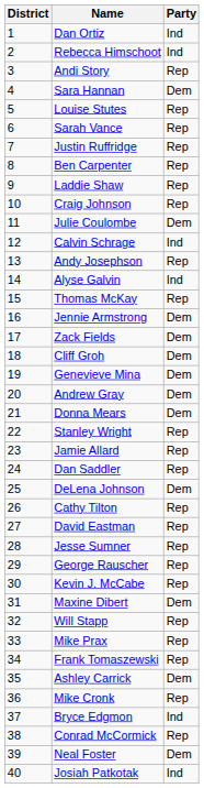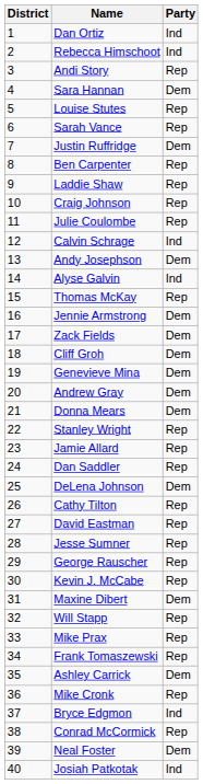 <table class="wikitable sortable mw-collapsible">
 <tr>
 <th>District</th>
 <th>Name</th>
 <th>Party</th>
 </tr>
 <tr>
 <td>1</td>
 <td><a href='#'>Dan Ortiz</a></td>
 <td>Ind</td>
 </tr>
 <tr>
 <td>2</td>
 <td><a href='#'>Rebecca Himschoot</a></td>
 <td>Ind</td>
 </tr>
 <tr>
 <td>3</td>
 <td><a href='#'>Andi Story</a></td>
 <td>Rep</td>
 </tr>
 <tr>
 <td>4</td>
 <td><a href='#'>Sara Hannan</a></td>
 <td>Dem</td>
 </tr>
 <tr>
 <td>5</td>
 <td><a href='#'>Louise Stutes</a></td>
 <td>Rep</td>
 </tr>
 <tr>
 <td>6</td>
 <td><a href='#'>Sarah Vance</a></td>
 <td>Rep</td>
 </tr>
 <tr>
 <td>7</td>
 <td><a href='#'>Justin Ruffridge</a></td>
-<td>Rep</td>
+<td>Dem</td>
 </tr>
 <tr>
 <td>8</td>
 <td><a href='#'>Ben Carpenter</a></td>
 <td>Rep</td>
 </tr>
 <tr>
 <td>9</td>
 <td><a href='#'>Laddie Shaw</a></td>
 <td>Rep</td>
 </tr>
 <tr>
 <td>10</td>
 <td><a href='#'>Craig Johnson</a></td>
 <td>Rep</td>
 </tr>
 <tr>
 <td>11</td>
 <td><a href='#'>Julie Coulombe</a></td>
-<td>Dem</td>
+<td>Rep</td>
 </tr>
 <tr>
 <td>12</td>
 <td><a href='#'>Calvin Schrage</a></td>
 <td>Ind</td>
 </tr>
 <tr>
 <td>13</td>
 <td><a href='#'>Andy Josephson</a></td>
-<td>Rep</td>
+<td>Dem</td>
 </tr>
 <tr>
 <td>14</td>
 <td><a href='#'>Alyse Galvin</a></td>
 <td>Ind</td>
 </tr>
 <tr>
 <td>15</td>
 <td><a href='#'>Thomas McKay</a></td>
 <td>Rep</td>
 </tr>
 <tr>
 <td>16</td>
 <td><a href='#'>Jennie Armstrong</a></td>
 <td>Dem</td>
 </tr>
 <tr>
 <td>17</td>
 <td><a href='#'>Zack Fields</a></td>
 <td>Dem</td>
 </tr>
 <tr>
 <td>18</td>
 <td><a href='#'>Cliff Groh</a></td>
 <td>Dem</td>
 </tr>
 <tr>
 <td>19</td>
 <td><a href='#'>Genevieve Mina</a></td>
 <td>Dem</td>
 </tr>
 <tr>
 <td>20</td>
 <td><a href='#'>Andrew Gray</a></td>
 <td>Dem</td>
 </tr>
 <tr>
 <td>21</td>
 <td><a href='#'>Donna Mears</a></td>
 <td>Dem</td>
 </tr>
 <tr>
 <td>22</td>
 <td><a href='#'>Stanley Wright</a></td>
 <td>Rep</td>
 </tr>
 <tr>
 <td>23</td>
 <td><a href='#'>Jamie Allard</a></td>
 <td>Rep</td>
 </tr>
 <tr>
 <td>24</td>
 <td><a href='#'>Dan Saddler</a></td>
 <td>Rep</td>
 </tr>
 <tr>
 <td>25</td>
 <td><a href='#'>DeLena Johnson</a></td>
 <td>Dem</td>
 </tr>
 <tr>
 <td>26</td>
 <td><a href='#'>Cathy Tilton</a></td>
 <td>Rep</td>
 </tr>
 <tr>
 <td>27</td>
 <td><a href='#'>David Eastman</a></td>
 <td>Rep</td>
 </tr>
 <tr>
 <td>28</td>
 <td><a href='#'>Jesse Sumner</a></td>
 <td>Rep</td>
 </tr>
 <tr>
 <td>29</td>
 <td><a href='#'>George Rauscher</a></td>
 <td>Rep</td>
 </tr>
 <tr>
 <td>30</td>
 <td><a href='#'>Kevin J. McCabe</a></td>
 <td>Rep</td>
 </tr>
 <tr>
 <td>31</td>
 <td><a href='#'>Maxine Dibert</a></td>
 <td>Dem</td>
 </tr>
 <tr>
 <td>32</td>
 <td><a href='#'>Will Stapp</a></td>
 <td>Rep</td>
 </tr>
 <tr>
 <td>33</td>
 <td><a href='#'>Mike Prax</a></td>
 <td>Rep</td>
 </tr>
 <tr>
 <td>34</td>
 <td><a href='#'>Frank Tomaszewski</a></td>
 <td>Rep</td>
 </tr>
 <tr>
 <td>35</td>
 <td><a href='#'>Ashley Carrick</a></td>
 <td>Dem</td>
 </tr>
 <tr>
 <td>36</td>
 <td><a href='#'>Mike Cronk</a></td>
 <td>Rep</td>
 </tr>
 <tr>
 <td>37</td>
 <td><a href='#'>Bryce Edgmon</a></td>
 <td>Ind</td>
 </tr>
 <tr>
 <td>38</td>
 <td><a href='#'>Conrad McCormick</a></td>
 <td>Rep</td>
 </tr>
 <tr>
 <td>39</td>
 <td><a href='#'>Neal Foster</a></td>
 <td>Dem</td>
 </tr>
 <tr>
 <td>40</td>
 <td><a href='#'>Josiah Patkotak</a></td>
 <td>Ind</td>
 </tr>
 </table>
